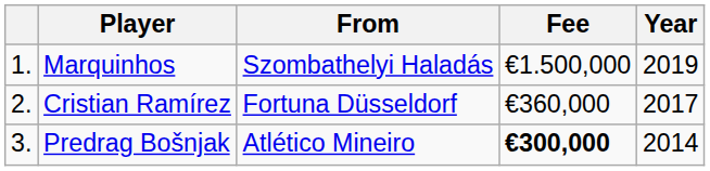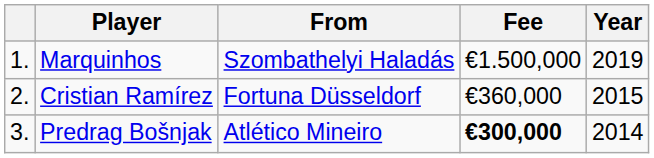 <table border="0" class="wikitable">
 <tr>
 <th></th>
 <th>Player</th>
 <th>From</th>
 <th>Fee</th>
 <th>Year</th>
 </tr>
 <tr>
 <td>1.</td>
 <td> <a href='#'>Marquinhos</a></td>
 <td> <a href='#'>Szombathelyi Haladás</a></td>
 <td>€1.500,000</td>
 <td>2019</td>
 </tr>
 <tr>
 <td>2.</td>
 <td> <a href='#'>Cristian Ramírez</a></td>
 <td> <a href='#'>Fortuna Düsseldorf</a></td>
 <td>€360,000</td>
-<td>2017</td>
+<td>2015</td>
 </tr>
 <tr>
 <td>3.</td>
 <td> <a href='#'>Predrag Bošnjak</a></td>
 <td> <a href='#'>Atlético Mineiro</a></td>
 <td><strong>€300,000</strong></td>
 <td>2014</td>
 </tr>
 </table>
